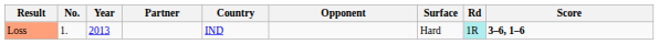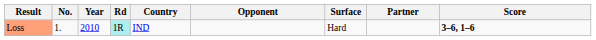 <table class="wikitable sortable" style=font-size:95%>
 <tr>
 <th scope="col" style="width:70px;">Result</th>
 <th scope="col" class="unsortable" style="width:35px;">No.</th>
 <th scope="col" style="width:45px;">Year</th>
-<th scope="col" style="width:110px;">Partner</th>
+<th scope="col" style="width:25px;">Rd</th>
 <th scope="col" class="unsortable" style="width:90px;">Country</th>
 <th scope="col" style="width:210px;">Opponent</th>
 <th scope="col" style="width:60px;">Surface</th>
-<th scope="col" style="width:25px;">Rd</th>
+<th scope="col" style="width:110px;">Partner</th>
 <th scope="col" class="unsortable" style="width:237px;">Score</th>
 </tr>
 <tr>
 <td style="background:#ffa07a;">Loss</td>
 <td>1.</td>
-<td><a href='#'>2013</a></td>
-<td></td>
+<td><a href='#'>2010</a></td>
+<td style="background:#afeeee;">1R</td>
 <td> <a href='#'>IND</a></td>
 <td data-sort-value="Devvarman, Somdev"><br></td>
 <td>Hard</td>
-<td style="background:#afeeee;">1R</td>
+<td></td>
 <td><strong>3–6, 1–6</strong></td>
 </tr>
 </table>
